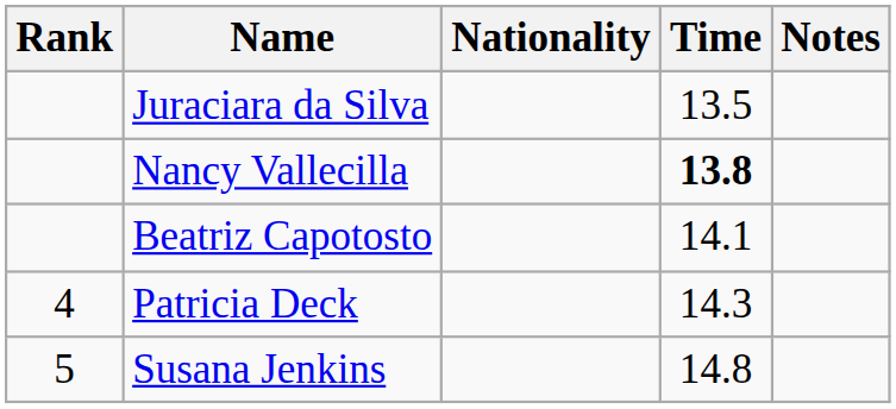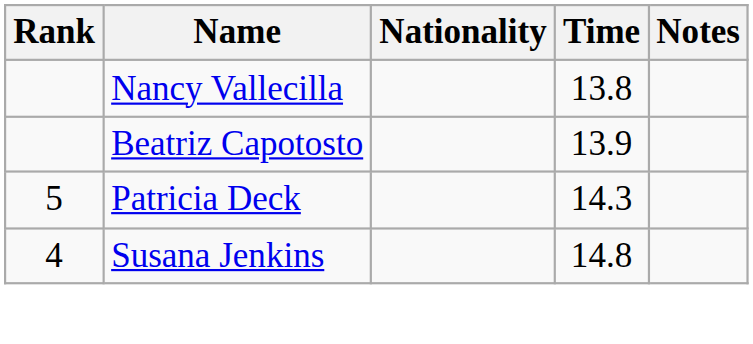 <table class="wikitable sortable" style="text-align:center">
 <tr>
 <th>Rank</th>
 <th>Name</th>
 <th>Nationality</th>
 <th>Time</th>
 <th>Notes</th>
 </tr>
 <tr>
 <td></td>
-<td align=left><a href='#'>Juraciara da Silva</a></td>
-<td align=left></td>
-<td>13.5</td>
-<td></td>
-</tr>
-<tr>
-<td></td>
 <td align=left><a href='#'>Nancy Vallecilla</a></td>
 <td align=left></td>
-<td><strong>13.8</strong></td>
+<td>13.8</td>
 <td></td>
 </tr>
 <tr>
 <td></td>
 <td align=left><a href='#'>Beatriz Capotosto</a></td>
 <td align=left></td>
-<td>14.1</td>
+<td>13.9</td>
 <td></td>
 </tr>
 <tr>
-<td>4</td>
+<td>5</td>
 <td align=left><a href='#'>Patricia Deck</a></td>
 <td align=left></td>
 <td>14.3</td>
 <td></td>
 </tr>
 <tr>
-<td>5</td>
+<td>4</td>
 <td align=left><a href='#'>Susana Jenkins</a></td>
 <td align=left></td>
 <td>14.8</td>
 <td></td>
 </tr>
 </table>
